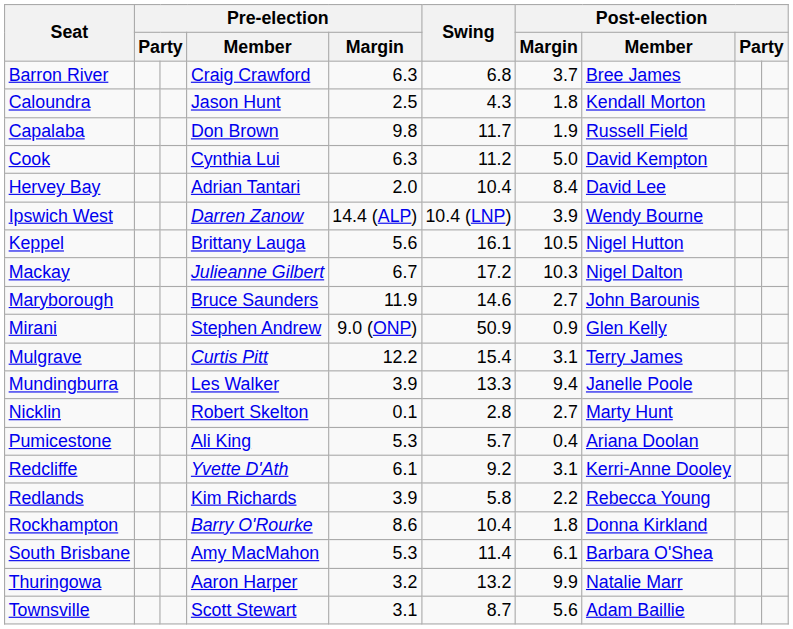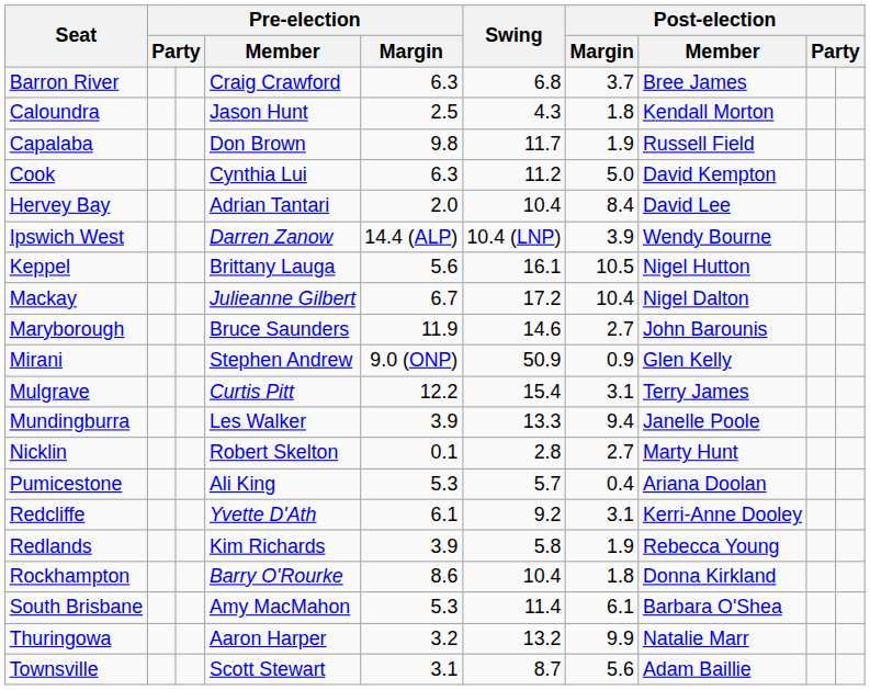 <table class="wikitable sortable">
 <tr style="text-align:center">
 <th rowspan="2">Seat</th>
 <th colspan="4">Pre-election</th>
 <th rowspan="2">Swing</th>
 <th colspan="4">Post-election</th>
 </tr>
 <tr style="text-align:center">
 <th colspan="2">Party</th>
 <th>Member</th>
 <th>Margin</th>
 <th>Margin</th>
 <th>Member</th>
 <th colspan="2">Party</th>
 </tr>
 <tr>
 <td><a href='#'>Barron River</a></td>
 <td></td>
 <td></td>
 <td><a href='#'>Craig Crawford</a></td>
 <td style="text-align:right;">6.3</td>
 <td style="text-align:right;">6.8</td>
 <td style="text-align:right;">3.7</td>
 <td><a href='#'>Bree James</a></td>
 <td></td>
 <td></td>
 </tr>
 <tr>
 <td><a href='#'>Caloundra</a></td>
 <td></td>
 <td></td>
 <td><a href='#'>Jason Hunt</a></td>
 <td style="text-align:right;">2.5</td>
 <td style="text-align:right;">4.3</td>
 <td style="text-align:right;">1.8</td>
 <td><a href='#'>Kendall Morton</a></td>
 <td></td>
 <td></td>
 </tr>
 <tr>
 <td><a href='#'>Capalaba</a></td>
 <td></td>
 <td></td>
 <td><a href='#'>Don Brown</a></td>
 <td style="text-align:right;">9.8</td>
 <td style="text-align:right;">11.7</td>
 <td style="text-align:right;">1.9</td>
 <td><a href='#'>Russell Field</a></td>
 <td></td>
 <td></td>
 </tr>
 <tr>
 <td><a href='#'>Cook</a></td>
 <td></td>
 <td></td>
 <td><a href='#'>Cynthia Lui</a></td>
 <td style="text-align:right;">6.3</td>
 <td style="text-align:right;">11.2</td>
 <td style="text-align:right;">5.0</td>
 <td><a href='#'>David Kempton</a></td>
 <td></td>
 <td></td>
 </tr>
 <tr>
 <td><a href='#'>Hervey Bay</a></td>
 <td></td>
 <td></td>
 <td><a href='#'>Adrian Tantari</a></td>
 <td style="text-align:right;">2.0</td>
 <td style="text-align:right;">10.4</td>
 <td style="text-align:right;">8.4</td>
 <td><a href='#'>David Lee</a></td>
 <td></td>
 <td></td>
 </tr>
 <tr>
 <td><a href='#'>Ipswich West</a></td>
 <td></td>
 <td></td>
 <td><em><a href='#'>Darren Zanow</a></em></td>
 <td style="text-align:right;">14.4 (<a href='#'>ALP</a>)</td>
 <td style="text-align:right;">10.4 (<a href='#'>LNP</a>)</td>
 <td style="text-align:right;">3.9</td>
 <td><a href='#'>Wendy Bourne</a></td>
 <td></td>
 <td></td>
 </tr>
 <tr>
 <td><a href='#'>Keppel</a></td>
 <td></td>
 <td></td>
 <td><a href='#'>Brittany Lauga</a></td>
 <td style="text-align:right;">5.6</td>
 <td style="text-align:right;">16.1</td>
 <td style="text-align:right;">10.5</td>
 <td><a href='#'>Nigel Hutton</a></td>
 <td></td>
 <td></td>
 </tr>
 <tr>
 <td><a href='#'>Mackay</a></td>
 <td></td>
 <td></td>
 <td><em><a href='#'>Julieanne Gilbert</a></em></td>
 <td style="text-align:right;">6.7</td>
 <td style="text-align:right;">17.2</td>
-<td style="text-align:right;">10.3</td>
+<td style="text-align:right;">10.4</td>
 <td><a href='#'>Nigel Dalton</a></td>
 <td></td>
 <td></td>
 </tr>
 <tr>
 <td><a href='#'>Maryborough</a></td>
 <td></td>
 <td></td>
 <td><a href='#'>Bruce Saunders</a></td>
 <td style="text-align:right;">11.9</td>
 <td style="text-align:right;">14.6</td>
 <td style="text-align:right;">2.7</td>
 <td><a href='#'>John Barounis</a></td>
 <td></td>
 <td></td>
 </tr>
 <tr>
 <td><a href='#'>Mirani</a></td>
 <td></td>
 <td></td>
 <td><a href='#'>Stephen Andrew</a></td>
 <td style="text-align:right;">9.0 (<a href='#'>ONP</a>)</td>
 <td style="text-align:right;">50.9</td>
 <td style="text-align:right;">0.9</td>
 <td><a href='#'>Glen Kelly</a></td>
 <td></td>
 <td></td>
 </tr>
 <tr>
 <td><a href='#'>Mulgrave</a></td>
 <td></td>
 <td></td>
 <td><em><a href='#'>Curtis Pitt</a></em></td>
 <td style="text-align:right;">12.2</td>
 <td style="text-align:right;">15.4</td>
 <td style="text-align:right;">3.1</td>
 <td><a href='#'>Terry James</a></td>
 <td></td>
 <td></td>
 </tr>
 <tr>
 <td><a href='#'>Mundingburra</a></td>
 <td></td>
 <td></td>
 <td><a href='#'>Les Walker</a></td>
 <td style="text-align:right;">3.9</td>
 <td style="text-align:right;">13.3</td>
 <td style="text-align:right;">9.4</td>
 <td><a href='#'>Janelle Poole</a></td>
 <td></td>
 <td></td>
 </tr>
 <tr>
 <td><a href='#'>Nicklin</a></td>
 <td></td>
 <td></td>
 <td><a href='#'>Robert Skelton</a></td>
 <td style="text-align:right;">0.1</td>
 <td style="text-align:right;">2.8</td>
 <td style="text-align:right;">2.7</td>
 <td><a href='#'>Marty Hunt</a></td>
 <td></td>
 <td></td>
 </tr>
 <tr>
 <td><a href='#'>Pumicestone</a></td>
 <td></td>
 <td></td>
 <td><a href='#'>Ali King</a></td>
 <td style="text-align:right;">5.3</td>
 <td style="text-align:right;">5.7</td>
 <td style="text-align:right;">0.4</td>
 <td><a href='#'>Ariana Doolan</a></td>
 <td></td>
 <td></td>
 </tr>
 <tr>
 <td><a href='#'>Redcliffe</a></td>
 <td></td>
 <td></td>
 <td><em><a href='#'>Yvette D'Ath</a></em></td>
 <td style="text-align:right;">6.1</td>
 <td style="text-align:right;">9.2</td>
 <td style="text-align:right;">3.1</td>
 <td><a href='#'>Kerri-Anne Dooley</a></td>
 <td></td>
 <td></td>
 </tr>
 <tr>
 <td><a href='#'>Redlands</a></td>
 <td></td>
 <td></td>
 <td><a href='#'>Kim Richards</a></td>
 <td style="text-align:right;">3.9</td>
 <td style="text-align:right;">5.8</td>
-<td style="text-align:right;">2.2</td>
+<td style="text-align:right;">1.9</td>
 <td><a href='#'>Rebecca Young</a></td>
 <td></td>
 <td></td>
 </tr>
 <tr>
 <td><a href='#'>Rockhampton</a></td>
 <td></td>
 <td></td>
 <td><em><a href='#'>Barry O'Rourke</a></em></td>
 <td style="text-align:right;">8.6</td>
 <td style="text-align:right;">10.4</td>
 <td style="text-align:right;">1.8</td>
 <td><a href='#'>Donna Kirkland</a></td>
 <td></td>
 <td></td>
 </tr>
 <tr>
 <td><a href='#'>South Brisbane</a></td>
 <td></td>
 <td></td>
 <td><a href='#'>Amy MacMahon</a></td>
 <td style="text-align:right;">5.3</td>
 <td style="text-align:right;">11.4</td>
 <td style="text-align:right;">6.1</td>
 <td><a href='#'>Barbara O'Shea</a></td>
 <td></td>
 <td></td>
 </tr>
 <tr>
 <td><a href='#'>Thuringowa</a></td>
 <td></td>
 <td></td>
 <td><a href='#'>Aaron Harper</a></td>
 <td style="text-align:right;">3.2</td>
 <td style="text-align:right;">13.2</td>
 <td style="text-align:right;">9.9</td>
 <td><a href='#'>Natalie Marr</a></td>
 <td></td>
 <td></td>
 </tr>
 <tr>
 <td><a href='#'>Townsville</a></td>
 <td></td>
 <td></td>
 <td><a href='#'>Scott Stewart</a></td>
 <td style="text-align:right;">3.1</td>
 <td style="text-align:right;">8.7</td>
 <td style="text-align:right;">5.6</td>
 <td><a href='#'>Adam Baillie</a></td>
 <td></td>
 <td></td>
 </tr>
 </table>
